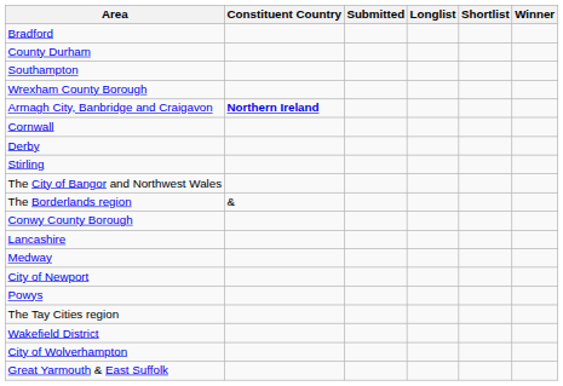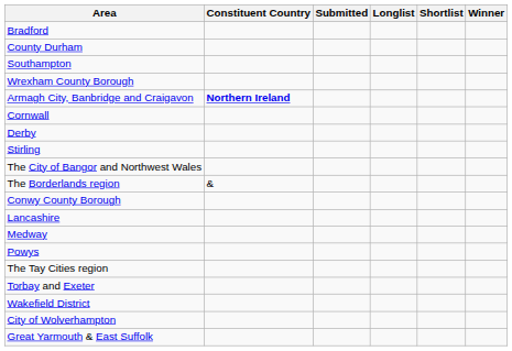 <table class="wikitable sortable">
 <tr>
 <th>Area</th>
 <th>Constituent Country</th>
 <th>Submitted</th>
 <th>Longlist</th>
 <th>Shortlist</th>
 <th>Winner</th>
 </tr>
 <tr>
 <td><a href='#'>Bradford</a></td>
 <td></td>
 <td></td>
 <td></td>
 <td></td>
 <td></td>
 </tr>
 <tr>
 <td><a href='#'>County Durham</a></td>
 <td></td>
 <td></td>
 <td></td>
 <td></td>
 <td></td>
 </tr>
 <tr>
 <td><a href='#'>Southampton</a></td>
 <td></td>
 <td></td>
 <td></td>
 <td></td>
 <td></td>
 </tr>
 <tr>
 <td><a href='#'>Wrexham County Borough</a></td>
 <td></td>
 <td></td>
 <td></td>
 <td></td>
 <td></td>
 </tr>
 <tr>
 <td><a href='#'>Armagh City, Banbridge and Craigavon</a></td>
 <td><strong><a href='#'>Northern Ireland</a></strong></td>
 <td></td>
 <td></td>
 <td></td>
 <td></td>
 </tr>
 <tr>
 <td><a href='#'>Cornwall</a></td>
 <td></td>
 <td></td>
 <td></td>
 <td></td>
 <td></td>
 </tr>
 <tr>
 <td><a href='#'>Derby</a></td>
 <td></td>
 <td></td>
 <td></td>
 <td></td>
 <td></td>
 </tr>
 <tr>
 <td><a href='#'>Stirling</a></td>
 <td></td>
 <td></td>
 <td></td>
 <td></td>
 <td></td>
 </tr>
 <tr>
 <td>The <a href='#'>City of Bangor</a> and Northwest Wales</td>
 <td></td>
 <td></td>
 <td></td>
 <td></td>
 <td></td>
 </tr>
 <tr>
 <td>The <a href='#'>Borderlands region</a> </td>
 <td> &<br></td>
 <td></td>
 <td></td>
 <td></td>
 <td></td>
 </tr>
 <tr>
 <td><a href='#'>Conwy County Borough</a></td>
 <td></td>
 <td></td>
 <td></td>
 <td></td>
 <td></td>
 </tr>
 <tr>
 <td><a href='#'>Lancashire</a></td>
 <td></td>
 <td></td>
 <td></td>
 <td></td>
 <td></td>
 </tr>
 <tr>
 <td><a href='#'>Medway</a></td>
 <td></td>
 <td></td>
 <td></td>
 <td></td>
 <td></td>
 </tr>
 <tr>
-<td><a href='#'>City of Newport</a></td>
-<td></td>
-<td></td>
-<td></td>
-<td></td>
-<td></td>
-</tr>
-<tr>
 <td><a href='#'>Powys</a></td>
 <td></td>
 <td></td>
 <td></td>
 <td></td>
 <td></td>
 </tr>
 <tr>
 <td>The Tay Cities region </td>
+<td></td>
+<td></td>
+<td></td>
+<td></td>
+<td></td>
+</tr>
+<tr>
+<td><a href='#'>Torbay</a> and <a href='#'>Exeter</a></td>
 <td></td>
 <td></td>
 <td></td>
 <td></td>
 <td></td>
 </tr>
 <tr>
 <td><a href='#'>Wakefield District</a></td>
 <td></td>
 <td></td>
 <td></td>
 <td></td>
 <td></td>
 </tr>
 <tr>
 <td><a href='#'>City of Wolverhampton</a></td>
 <td></td>
 <td></td>
 <td></td>
 <td></td>
 <td></td>
 </tr>
 <tr>
 <td><a href='#'>Great Yarmouth</a> & <a href='#'>East Suffolk</a></td>
 <td></td>
 <td></td>
 <td></td>
 <td></td>
 <td></td>
 </tr>
 </table>
